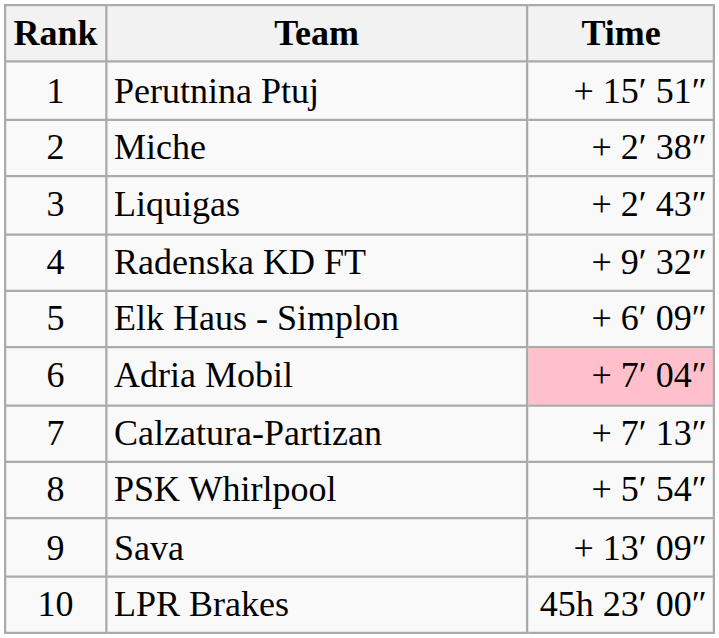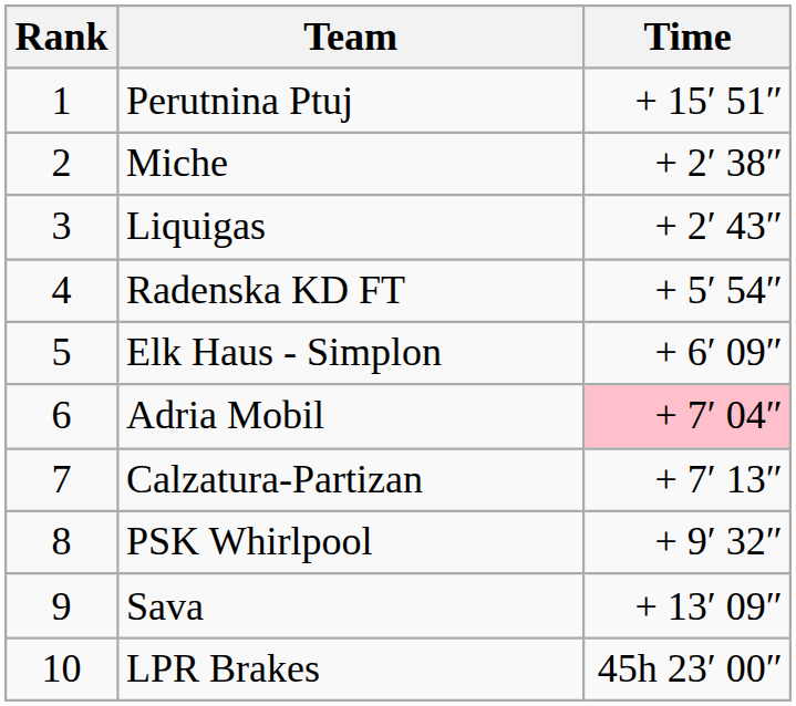 <table class="wikitable">
 <tr>
 <th>Rank</th>
 <th>Team</th>
 <th>Time</th>
 </tr>
 <tr>
 <td align="center">1</td>
 <td width="180"> Perutnina Ptuj</td>
 <td align="right">+ 15′ 51″</td>
 </tr>
 <tr>
 <td align="center">2</td>
 <td> Miche</td>
 <td align="right">+ 2′ 38″</td>
 </tr>
 <tr>
 <td align="center">3</td>
 <td> Liquigas</td>
 <td align="right">+ 2′ 43″</td>
 </tr>
 <tr>
 <td align="center">4</td>
 <td> Radenska KD FT</td>
-<td align="right">+ 9′ 32″</td>
+<td align="right">+ 5′ 54″</td>
 </tr>
 <tr>
 <td align="center">5</td>
 <td> Elk Haus - Simplon</td>
 <td align="right">+ 6′ 09″</td>
 </tr>
 <tr>
 <td align="center">6</td>
 <td> Adria Mobil</td>
 <td align="right" style="background: pink;">+ 7′ 04″</td>
 </tr>
 <tr>
 <td align="center">7</td>
 <td> Calzatura-Partizan</td>
 <td align="right">+ 7′ 13″</td>
 </tr>
 <tr>
 <td align="center">8</td>
 <td> PSK Whirlpool</td>
-<td align="right">+ 5′ 54″</td>
+<td align="right">+ 9′ 32″</td>
 </tr>
 <tr>
 <td align="center">9</td>
 <td> Sava</td>
 <td align="right">+ 13′ 09″</td>
 </tr>
 <tr>
 <td align="center">10</td>
 <td> LPR Brakes</td>
 <td width="76" align="right">45h 23′ 00″</td>
 </tr>
 </table>
